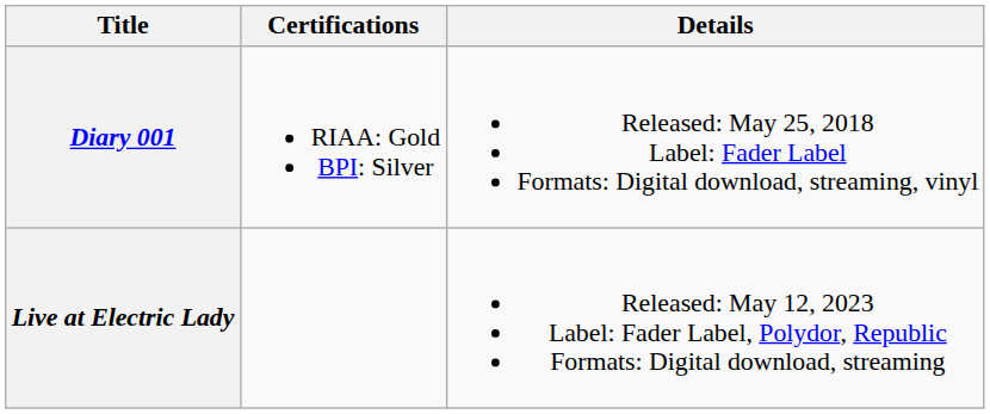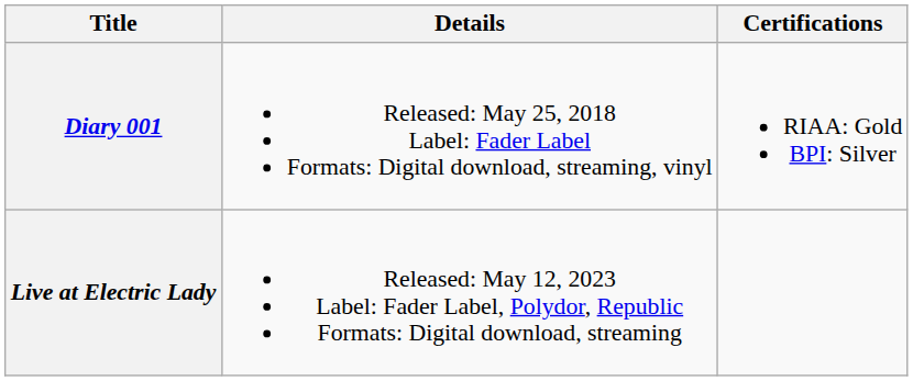 <table class="wikitable plainrowheaders" style="text-align:center;">
 <tr>
 <th scope="col">Title</th>
+<th scope="col">Details</th>
 <th scope="col">Certifications</th>
-<th scope="col">Details</th>
 </tr>
 <tr>
 <th scope="row"><em><a href='#'>Diary 001</a></em></th>
+<td><br><ul><li>Released: May 25, 2018</li><li>Label: <a href='#'>Fader Label</a></li><li>Formats: Digital download, streaming, vinyl</li></ul></td>
 <td><br><ul><li>RIAA: Gold</li><li><a href='#'>BPI</a>: Silver</li></ul></td>
-<td><br><ul><li>Released: May 25, 2018</li><li>Label: <a href='#'>Fader Label</a></li><li>Formats: Digital download, streaming, vinyl</li></ul></td>
 </tr>
 <tr>
 <th scope="row"><em>Live at Electric Lady</em></th>
+<td><br><ul><li>Released: May 12, 2023</li><li>Label: Fader Label, <a href='#'>Polydor</a>, <a href='#'>Republic</a></li><li>Formats: Digital download, streaming</li></ul></td>
 <td></td>
-<td><br><ul><li>Released: May 12, 2023</li><li>Label: Fader Label, <a href='#'>Polydor</a>, <a href='#'>Republic</a></li><li>Formats: Digital download, streaming</li></ul></td>
 </tr>
 </table>
